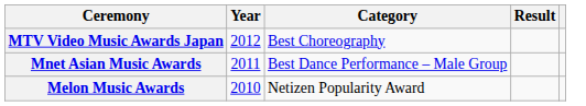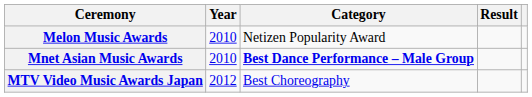 <table class="wikitable sortable plainrowheaders">
 <tr>
 <th scope="col">Ceremony</th>
 <th scope="col">Year</th>
 <th scope="col">Category</th>
 <th scope="col">Result</th>
 <th scope="col" class="unsortable"></th>
 </tr>
 <tr>
+<th scope="row"><a href='#'>Melon Music Awards</a></th>
+<td style="text-align:center"><a href='#'>2010</a></td>
+<td>Netizen Popularity Award</td>
+<td></td>
+<td style="text-align:center"></td>
+</tr>
+<tr>
+<th scope="row"><a href='#'>Mnet Asian Music Awards</a></th>
+<td style="text-align:center"><a href='#'>2010</a></td>
+<td><strong><a href='#'>Best Dance Performance – Male Group</a></strong></td>
+<td></td>
+<td style="text-align:center"></td>
+</tr>
+<tr>
 <th scope="row"><a href='#'>MTV Video Music Awards Japan</a></th>
 <td style="text-align:center"><a href='#'>2012</a></td>
 <td><a href='#'>Best Choreography</a></td>
 <td></td>
 <td style="text-align:center"></td>
 </tr>
-<tr>
-<th scope="row"><a href='#'>Mnet Asian Music Awards</a></th>
-<td style="text-align:center"><a href='#'>2011</a></td>
-<td><a href='#'>Best Dance Performance – Male Group</a></td>
-<td></td>
-<td style="text-align:center"></td>
-</tr>
-<tr>
-<th scope="row"><a href='#'>Melon Music Awards</a></th>
-<td style="text-align:center"><a href='#'>2010</a></td>
-<td>Netizen Popularity Award</td>
-<td></td>
-<td style="text-align:center"></td>
-</tr>
 </table>
